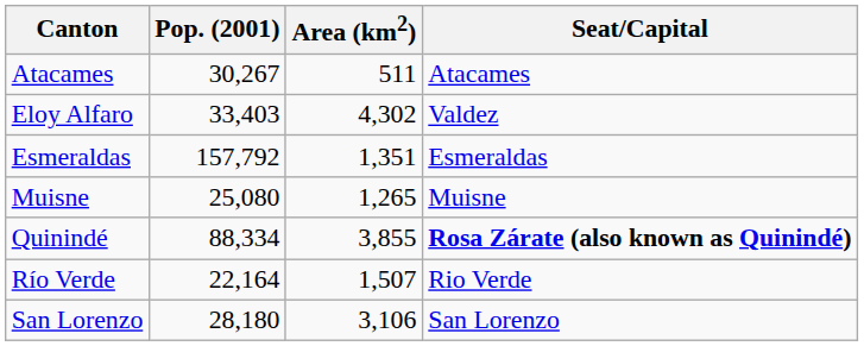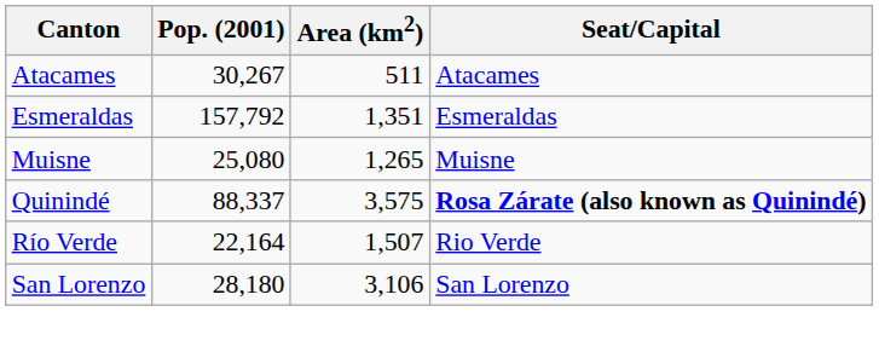 <table class="wikitable sortable">
 <tr>
 <th>Canton</th>
 <th>Pop. (2001)</th>
 <th>Area (km<sup>2</sup>)</th>
 <th>Seat/Capital</th>
 </tr>
 <tr>
 <td><a href='#'>Atacames</a></td>
 <td align=right>30,267</td>
 <td align=right>511</td>
 <td><a href='#'>Atacames</a></td>
-</tr>
-<tr>
-<td><a href='#'>Eloy Alfaro</a></td>
-<td align=right>33,403</td>
-<td align=right>4,302</td>
-<td><a href='#'>Valdez</a></td>
 </tr>
 <tr>
 <td><a href='#'>Esmeraldas</a></td>
 <td align=right>157,792</td>
 <td align=right>1,351</td>
 <td><a href='#'>Esmeraldas</a></td>
 </tr>
 <tr>
 <td><a href='#'>Muisne</a></td>
 <td align=right>25,080</td>
 <td align=right>1,265</td>
 <td><a href='#'>Muisne</a></td>
 </tr>
 <tr>
 <td><a href='#'>Quinindé</a></td>
-<td align=right>88,334</td>
-<td align=right>3,855</td>
+<td align=right>88,337</td>
+<td align=right>3,575</td>
 <td><strong><a href='#'>Rosa Zárate</a> (also known as <a href='#'>Quinindé</a>)</strong></td>
 </tr>
 <tr>
 <td><a href='#'>Río Verde</a></td>
 <td align=right>22,164</td>
 <td align=right>1,507</td>
 <td><a href='#'>Rio Verde</a></td>
 </tr>
 <tr>
 <td><a href='#'>San Lorenzo</a></td>
 <td align=right>28,180</td>
 <td align=right>3,106</td>
 <td><a href='#'>San Lorenzo</a></td>
 </tr>
 </table>
